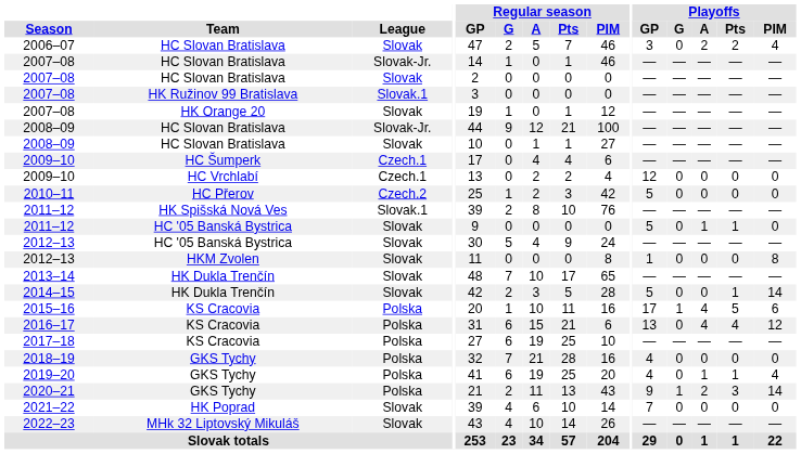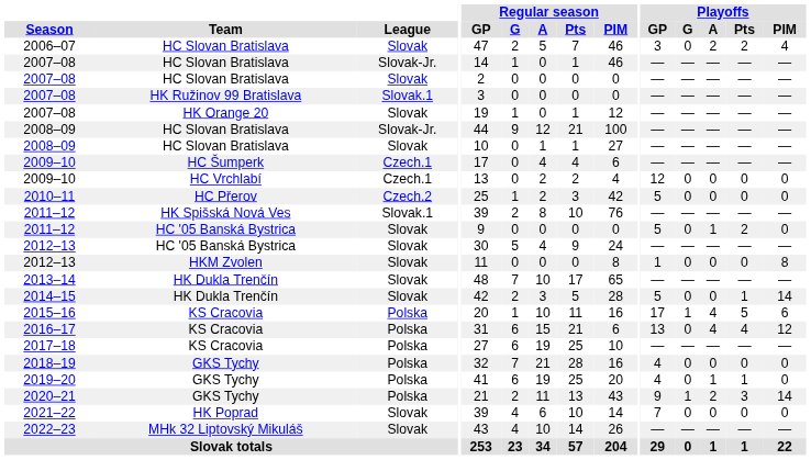 <table border="0" cellpadding="1" cellspacing="0" style="text-align:center; width:60em">
 <tr bgcolor="#e0e0e0">
 <th colspan="3" bgcolor="#ffffff"></th>
 <th rowspan="99" bgcolor="#ffffff"></th>
 <th colspan="5"><a href='#'>Regular season</a></th>
 <th rowspan="99" bgcolor="#ffffff"></th>
 <th colspan="5"><a href='#'>Playoffs</a></th>
 </tr>
 <tr bgcolor="#e0e0e0">
 <th><a href='#'>Season</a></th>
 <th>Team</th>
 <th>League</th>
 <th>GP</th>
 <th><a href='#'>G</a></th>
 <th><a href='#'>A</a></th>
 <th><a href='#'>Pts</a></th>
 <th><a href='#'>PIM</a></th>
 <th>GP</th>
 <th>G</th>
 <th>A</th>
 <th>Pts</th>
 <th>PIM</th>
 </tr>
 <tr>
 <td>2006–07</td>
 <td><a href='#'>HC Slovan Bratislava</a></td>
 <td><a href='#'>Slovak</a></td>
 <td>47</td>
 <td>2</td>
 <td>5</td>
 <td>7</td>
 <td>46</td>
 <td>3</td>
 <td>0</td>
 <td>2</td>
 <td>2</td>
 <td>4</td>
 </tr>
 <tr bgcolor="#f0f0f0">
 <td>2007–08</td>
 <td>HC Slovan Bratislava</td>
 <td>Slovak-Jr.</td>
 <td>14</td>
 <td>1</td>
 <td>0</td>
 <td>1</td>
 <td>46</td>
 <td>—</td>
 <td>—</td>
 <td>—</td>
 <td>—</td>
 <td>—</td>
 </tr>
 <tr>
 <td><a href='#'>2007–08</a></td>
 <td>HC Slovan Bratislava</td>
 <td><a href='#'>Slovak</a></td>
 <td>2</td>
 <td>0</td>
 <td>0</td>
 <td>0</td>
 <td>0</td>
 <td>—</td>
 <td>—</td>
 <td>—</td>
 <td>—</td>
 <td>—</td>
 </tr>
 <tr bgcolor="#f0f0f0">
 <td><a href='#'>2007–08</a></td>
 <td><a href='#'>HK Ružinov 99 Bratislava</a></td>
 <td><a href='#'>Slovak.1</a></td>
 <td>3</td>
 <td>0</td>
 <td>0</td>
 <td>0</td>
 <td>0</td>
 <td>—</td>
 <td>—</td>
 <td>—</td>
 <td>—</td>
 <td>—</td>
 </tr>
 <tr>
 <td>2007–08</td>
 <td><a href='#'>HK Orange 20</a></td>
 <td>Slovak</td>
 <td>19</td>
 <td>1</td>
 <td>0</td>
 <td>1</td>
 <td>12</td>
 <td>—</td>
 <td>—</td>
 <td>—</td>
 <td>—</td>
 <td>—</td>
 </tr>
 <tr bgcolor="#f0f0f0">
 <td>2008–09</td>
 <td>HC Slovan Bratislava</td>
 <td>Slovak-Jr.</td>
 <td>44</td>
 <td>9</td>
 <td>12</td>
 <td>21</td>
 <td>100</td>
 <td>—</td>
 <td>—</td>
 <td>—</td>
 <td>—</td>
 <td>—</td>
 </tr>
 <tr>
 <td><a href='#'>2008–09</a></td>
 <td>HC Slovan Bratislava</td>
 <td>Slovak</td>
 <td>10</td>
 <td>0</td>
 <td>1</td>
 <td>1</td>
 <td>27</td>
 <td>—</td>
 <td>—</td>
 <td>—</td>
 <td>—</td>
 <td>—</td>
 </tr>
 <tr bgcolor="#f0f0f0">
 <td><a href='#'>2009–10</a></td>
 <td><a href='#'>HC Šumperk</a></td>
 <td><a href='#'>Czech.1</a></td>
 <td>17</td>
 <td>0</td>
 <td>4</td>
 <td>4</td>
 <td>6</td>
 <td>—</td>
 <td>—</td>
 <td>—</td>
 <td>—</td>
 <td>—</td>
 </tr>
 <tr>
 <td>2009–10</td>
 <td><a href='#'>HC Vrchlabí</a></td>
 <td>Czech.1</td>
 <td>13</td>
 <td>0</td>
 <td>2</td>
 <td>2</td>
 <td>4</td>
 <td>12</td>
 <td>0</td>
 <td>0</td>
 <td>0</td>
 <td>0</td>
 </tr>
 <tr bgcolor="#f0f0f0">
 <td><a href='#'>2010–11</a></td>
 <td><a href='#'>HC Přerov</a></td>
 <td><a href='#'>Czech.2</a></td>
 <td>25</td>
 <td>1</td>
 <td>2</td>
 <td>3</td>
 <td>42</td>
 <td>5</td>
 <td>0</td>
 <td>0</td>
 <td>0</td>
 <td>0</td>
 </tr>
 <tr>
 <td><a href='#'>2011–12</a></td>
 <td><a href='#'>HK Spišská Nová Ves</a></td>
 <td>Slovak.1</td>
 <td>39</td>
 <td>2</td>
 <td>8</td>
 <td>10</td>
 <td>76</td>
 <td>—</td>
 <td>—</td>
 <td>—</td>
 <td>—</td>
 <td>—</td>
 </tr>
 <tr bgcolor="#f0f0f0">
 <td><a href='#'>2011–12</a></td>
 <td><a href='#'>HC '05 Banská Bystrica</a></td>
 <td>Slovak</td>
 <td>9</td>
 <td>0</td>
 <td>0</td>
 <td>0</td>
 <td>0</td>
 <td>5</td>
 <td>0</td>
 <td>1</td>
-<td>1</td>
+<td>2</td>
 <td>0</td>
 </tr>
 <tr>
 <td><a href='#'>2012–13</a></td>
 <td>HC '05 Banská Bystrica</td>
 <td>Slovak</td>
 <td>30</td>
 <td>5</td>
 <td>4</td>
 <td>9</td>
 <td>24</td>
 <td>—</td>
 <td>—</td>
 <td>—</td>
 <td>—</td>
 <td>—</td>
 </tr>
 <tr bgcolor="#f0f0f0">
 <td>2012–13</td>
 <td><a href='#'>HKM Zvolen</a></td>
 <td>Slovak</td>
 <td>11</td>
 <td>0</td>
 <td>0</td>
 <td>0</td>
 <td>8</td>
 <td>1</td>
 <td>0</td>
 <td>0</td>
 <td>0</td>
 <td>8</td>
 </tr>
 <tr>
 <td><a href='#'>2013–14</a></td>
 <td><a href='#'>HK Dukla Trenčín</a></td>
 <td>Slovak</td>
 <td>48</td>
 <td>7</td>
 <td>10</td>
 <td>17</td>
 <td>65</td>
 <td>—</td>
 <td>—</td>
 <td>—</td>
 <td>—</td>
 <td>—</td>
 </tr>
 <tr bgcolor="#f0f0f0">
 <td><a href='#'>2014–15</a></td>
 <td>HK Dukla Trenčín</td>
 <td>Slovak</td>
 <td>42</td>
 <td>2</td>
 <td>3</td>
 <td>5</td>
 <td>28</td>
 <td>5</td>
 <td>0</td>
 <td>0</td>
 <td>1</td>
 <td>14</td>
 </tr>
 <tr>
 <td><a href='#'>2015–16</a></td>
 <td><a href='#'>KS Cracovia</a></td>
 <td><a href='#'>Polska</a></td>
 <td>20</td>
 <td>1</td>
 <td>10</td>
 <td>11</td>
 <td>16</td>
 <td>17</td>
 <td>1</td>
 <td>4</td>
 <td>5</td>
 <td>6</td>
 </tr>
 <tr bgcolor="#f0f0f0">
 <td><a href='#'>2016–17</a></td>
 <td>KS Cracovia</td>
 <td>Polska</td>
 <td>31</td>
 <td>6</td>
 <td>15</td>
 <td>21</td>
 <td>6</td>
 <td>13</td>
 <td>0</td>
 <td>4</td>
 <td>4</td>
 <td>12</td>
 </tr>
 <tr>
 <td><a href='#'>2017–18</a></td>
 <td>KS Cracovia</td>
 <td>Polska</td>
 <td>27</td>
 <td>6</td>
 <td>19</td>
 <td>25</td>
 <td>10</td>
 <td>—</td>
 <td>—</td>
 <td>—</td>
 <td>—</td>
 <td>—</td>
 </tr>
 <tr bgcolor="#f0f0f0">
 <td><a href='#'>2018–19</a></td>
 <td><a href='#'>GKS Tychy</a></td>
 <td>Polska</td>
 <td>32</td>
 <td>7</td>
 <td>21</td>
 <td>28</td>
 <td>16</td>
 <td>4</td>
 <td>0</td>
 <td>0</td>
 <td>0</td>
 <td>0</td>
 </tr>
 <tr>
 <td><a href='#'>2019–20</a></td>
 <td>GKS Tychy</td>
 <td>Polska</td>
 <td>41</td>
 <td>6</td>
 <td>19</td>
 <td>25</td>
 <td>20</td>
 <td>4</td>
 <td>0</td>
 <td>1</td>
 <td>1</td>
-<td>4</td>
+<td>0</td>
 </tr>
 <tr bgcolor="#f0f0f0">
 <td><a href='#'>2020–21</a></td>
 <td>GKS Tychy</td>
 <td>Polska</td>
 <td>21</td>
 <td>2</td>
 <td>11</td>
 <td>13</td>
 <td>43</td>
 <td>9</td>
 <td>1</td>
 <td>2</td>
 <td>3</td>
 <td>14</td>
 </tr>
 <tr>
 <td><a href='#'>2021–22</a></td>
 <td><a href='#'>HK Poprad</a></td>
 <td>Slovak</td>
 <td>39</td>
 <td>4</td>
 <td>6</td>
 <td>10</td>
 <td>14</td>
 <td>7</td>
 <td>0</td>
 <td>0</td>
 <td>0</td>
 <td>0</td>
 </tr>
 <tr bgcolor="#f0f0f0">
 <td><a href='#'>2022–23</a></td>
 <td><a href='#'>MHk 32 Liptovský Mikuláš</a></td>
 <td>Slovak</td>
 <td>43</td>
 <td>4</td>
 <td>10</td>
 <td>14</td>
 <td>26</td>
 <td>—</td>
 <td>—</td>
 <td>—</td>
 <td>—</td>
 <td>—</td>
 </tr>
 <tr bgcolor="#e0e0e0">
 <th colspan="3">Slovak totals</th>
 <th>253</th>
 <th>23</th>
 <th>34</th>
 <th>57</th>
 <th>204</th>
 <th>29</th>
 <th>0</th>
 <th>1</th>
 <th>1</th>
 <th>22</th>
 </tr>
 </table>
